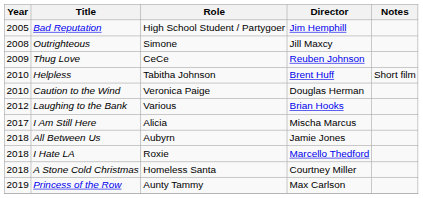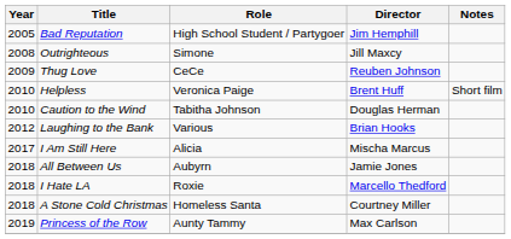 <table class="wikitable sortable plainrowheaders">
 <tr>
 <th scope="col">Year</th>
 <th scope="col">Title</th>
 <th scope="col">Role</th>
 <th scope="col">Director</th>
 <th scope="col" class="unsortable">Notes</th>
 </tr>
 <tr>
 <td>2005</td>
 <td><em><a href='#'>Bad Reputation</a></em></td>
 <td>High School Student / Partygoer</td>
 <td><a href='#'>Jim Hemphill</a></td>
 <td></td>
 </tr>
 <tr>
 <td>2008</td>
 <td><em>Outrighteous</em></td>
 <td>Simone</td>
 <td>Jill Maxcy</td>
 <td></td>
 </tr>
 <tr>
 <td>2009</td>
 <td><em>Thug Love</em></td>
 <td>CeCe</td>
 <td><a href='#'>Reuben Johnson</a></td>
 <td></td>
 </tr>
 <tr>
 <td>2010</td>
 <td><em>Helpless</em></td>
-<td>Tabitha Johnson</td>
+<td>Veronica Paige</td>
 <td><a href='#'>Brent Huff</a></td>
 <td>Short film</td>
 </tr>
 <tr>
 <td>2010</td>
 <td><em>Caution to the Wind</em></td>
-<td>Veronica Paige</td>
+<td>Tabitha Johnson</td>
 <td>Douglas Herman</td>
 <td></td>
 </tr>
 <tr>
 <td>2012</td>
 <td><em>Laughing to the Bank</em></td>
 <td>Various</td>
 <td><a href='#'>Brian Hooks</a></td>
 <td></td>
 </tr>
 <tr>
 <td>2017</td>
 <td><em>I Am Still Here</em></td>
 <td>Alicia</td>
 <td>Mischa Marcus</td>
 <td></td>
 </tr>
 <tr>
 <td>2018</td>
 <td><em>All Between Us</em></td>
 <td>Aubyrn</td>
 <td>Jamie Jones</td>
 <td></td>
 </tr>
 <tr>
 <td>2018</td>
 <td><em>I Hate LA</em></td>
 <td>Roxie</td>
 <td><a href='#'>Marcello Thedford</a></td>
 <td></td>
 </tr>
 <tr>
 <td>2018</td>
 <td><em>A Stone Cold Christmas</em></td>
 <td>Homeless Santa</td>
 <td>Courtney Miller</td>
 <td></td>
 </tr>
 <tr>
 <td>2019</td>
 <td><em><a href='#'>Princess of the Row</a></em></td>
 <td>Aunty Tammy</td>
 <td>Max Carlson</td>
 <td></td>
 </tr>
 <tr>
 </tr>
 </table>
